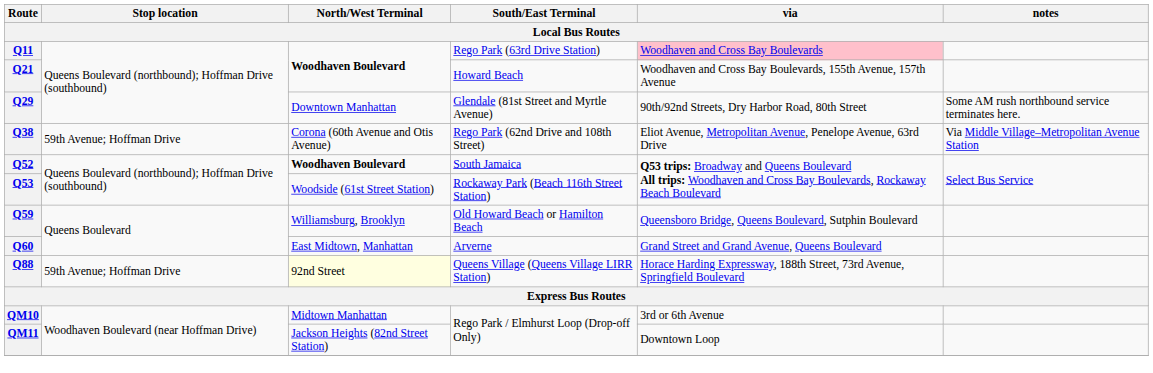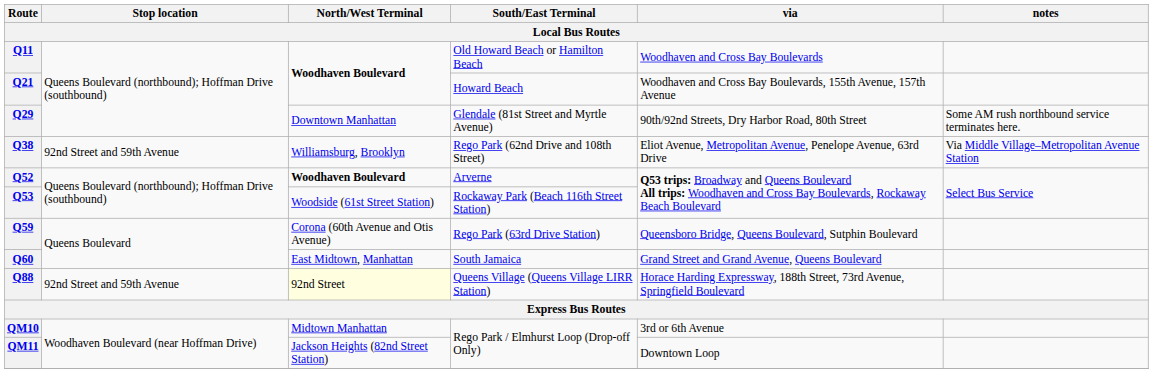 <table class=wikitable>
 <tr>
 <th>Route</th>
 <th>Stop location</th>
 <th>North/West Terminal</th>
 <th>South/East Terminal</th>
 <th>via</th>
 <th>notes</th>
 </tr>
 <tr>
 <th colspan=7>Local Bus Routes</th>
 </tr>
 <tr>
 <th valign=top><div><a href='#'>Q11</a></div></th>
 <td rowspan=3>Queens Boulevard (northbound); Hoffman Drive (southbound)</td>
 <td rowspan=2><strong>Woodhaven Boulevard</strong></td>
-<td><a href='#'>Rego Park</a> (<a href='#'>63rd Drive Station</a>)</td>
-<td style="background: pink;"><a href='#'>Woodhaven and Cross Bay Boulevards</a></td>
+<td><a href='#'>Old Howard Beach</a> or <a href='#'>Hamilton Beach</a></td>
+<td><a href='#'>Woodhaven and Cross Bay Boulevards</a></td>
 <td></td>
 </tr>
 <tr>
 <th valign=top><div><a href='#'>Q21</a></div></th>
 <td><a href='#'>Howard Beach</a></td>
 <td>Woodhaven and Cross Bay Boulevards, 155th Avenue, 157th Avenue</td>
 <td></td>
 </tr>
 <tr>
 <th valign=top><div><a href='#'>Q29</a></div></th>
 <td><a href='#'>Downtown Manhattan</a></td>
 <td><a href='#'>Glendale</a> (81st Street and Myrtle Avenue)</td>
 <td>90th/92nd Streets, Dry Harbor Road, 80th Street</td>
 <td>Some AM rush northbound service terminates here.</td>
 </tr>
 <tr>
 <th valign=top><div><a href='#'>Q38</a></div></th>
-<td>59th Avenue; Hoffman Drive</td>
-<td><a href='#'>Corona</a> (60th Avenue and Otis Avenue)</td>
+<td>92nd Street and 59th Avenue</td>
+<td><a href='#'>Williamsburg</a>, <a href='#'>Brooklyn</a></td>
 <td><a href='#'>Rego Park</a> (62nd Drive and 108th Street)</td>
 <td>Eliot Avenue, <a href='#'>Metropolitan Avenue</a>, Penelope Avenue, 63rd Drive</td>
 <td>Via <a href='#'>Middle Village–Metropolitan Avenue Station</a></td>
 </tr>
 <tr>
 <th valign=top><div><a href='#'>Q52</a></div></th>
 <td rowspan=2>Queens Boulevard (northbound); Hoffman Drive (southbound)</td>
 <td><strong>Woodhaven Boulevard</strong></td>
-<td><a href='#'>South Jamaica</a></td>
+<td><a href='#'>Arverne</a></td>
 <td rowspan=2><strong>Q53 trips: </strong><a href='#'>Broadway</a> and <a href='#'>Queens Boulevard</a> <br><strong>All trips:</strong> <a href='#'>Woodhaven and Cross Bay Boulevards</a>, <a href='#'>Rockaway Beach Boulevard</a></td>
 <td rowspan=2><a href='#'>Select Bus Service</a></td>
 </tr>
 <tr>
 <th valign=top><div><a href='#'>Q53</a></div></th>
 <td><a href='#'>Woodside</a> (<a href='#'>61st Street Station</a>)</td>
 <td><a href='#'>Rockaway Park</a> (<a href='#'>Beach 116th Street Station</a>)</td>
 </tr>
 <tr>
 <th valign=top><div><a href='#'>Q59</a></div></th>
 <td rowspan=2>Queens Boulevard</td>
-<td><a href='#'>Williamsburg</a>, <a href='#'>Brooklyn</a></td>
-<td><a href='#'>Old Howard Beach</a> or <a href='#'>Hamilton Beach</a></td>
+<td><a href='#'>Corona</a> (60th Avenue and Otis Avenue)</td>
+<td><a href='#'>Rego Park</a> (<a href='#'>63rd Drive Station</a>)</td>
 <td><a href='#'>Queensboro Bridge</a>, <a href='#'>Queens Boulevard</a>, Sutphin Boulevard</td>
 <td></td>
 </tr>
 <tr>
 <th valign=top><div><a href='#'>Q60</a></div></th>
 <td><a href='#'>East Midtown</a>, <a href='#'>Manhattan</a></td>
-<td><a href='#'>Arverne</a></td>
+<td><a href='#'>South Jamaica</a></td>
 <td><a href='#'>Grand Street and Grand Avenue</a>, <a href='#'>Queens Boulevard</a></td>
 <td></td>
 </tr>
 <tr>
 <th valign=top><div><a href='#'>Q88</a></div></th>
-<td>59th Avenue; Hoffman Drive</td>
+<td>92nd Street and 59th Avenue</td>
 <td style="background: lightyellow;">92nd Street</td>
 <td><a href='#'>Queens Village</a> (<a href='#'>Queens Village LIRR Station</a>)</td>
 <td><a href='#'>Horace Harding Expressway</a>, 188th Street, 73rd Avenue, <a href='#'>Springfield Boulevard</a></td>
 <td></td>
 </tr>
 <tr>
 <th colspan=7>Express Bus Routes</th>
 </tr>
 <tr>
 <th valign=top><div><a href='#'>QM10</a></div></th>
 <td rowspan=2>Woodhaven Boulevard (near Hoffman Drive)</td>
 <td><a href='#'>Midtown Manhattan</a></td>
 <td rowspan=2>Rego Park / Elmhurst Loop (Drop-off Only)</td>
 <td>3rd or 6th Avenue</td>
 <td></td>
 </tr>
 <tr>
 <th valign=top><div><a href='#'>QM11</a></div></th>
 <td><a href='#'>Jackson Heights</a> (<a href='#'>82nd Street Station</a>)</td>
 <td>Downtown Loop</td>
 <td></td>
 </tr>
 <tr>
 </tr>
 </table>
